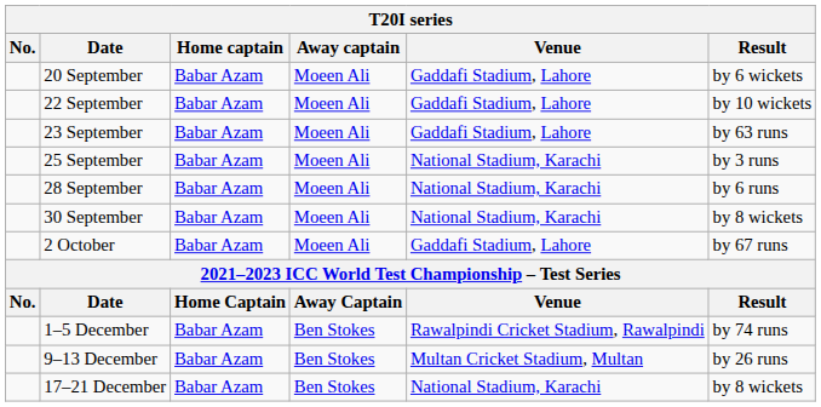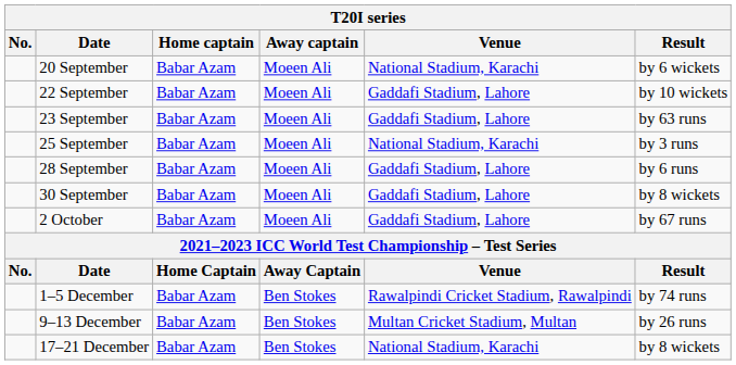 <table class="wikitable">
 <tr>
 <th colspan="9">T20I series</th>
 </tr>
 <tr>
 <th>No.</th>
 <th>Date</th>
 <th>Home captain</th>
 <th>Away captain</th>
 <th>Venue</th>
 <th>Result</th>
 </tr>
 <tr>
 <td></td>
 <td>20 September</td>
 <td><a href='#'>Babar Azam</a></td>
 <td><a href='#'>Moeen Ali</a></td>
-<td><a href='#'>Gaddafi Stadium</a>, <a href='#'>Lahore</a></td>
+<td><a href='#'>National Stadium, Karachi</a></td>
 <td> by 6 wickets</td>
 </tr>
 <tr>
 <td></td>
 <td>22 September</td>
 <td><a href='#'>Babar Azam</a></td>
 <td><a href='#'>Moeen Ali</a></td>
 <td><a href='#'>Gaddafi Stadium</a>, <a href='#'>Lahore</a></td>
 <td> by 10 wickets</td>
 </tr>
 <tr>
 <td></td>
 <td>23 September</td>
 <td><a href='#'>Babar Azam</a></td>
 <td><a href='#'>Moeen Ali</a></td>
 <td><a href='#'>Gaddafi Stadium</a>, <a href='#'>Lahore</a></td>
 <td> by 63 runs</td>
 </tr>
 <tr>
 <td></td>
 <td>25 September</td>
 <td><a href='#'>Babar Azam</a></td>
 <td><a href='#'>Moeen Ali</a></td>
 <td><a href='#'>National Stadium, Karachi</a></td>
 <td> by 3 runs</td>
 </tr>
 <tr>
 <td></td>
 <td>28 September</td>
 <td><a href='#'>Babar Azam</a></td>
 <td><a href='#'>Moeen Ali</a></td>
-<td><a href='#'>National Stadium, Karachi</a></td>
+<td><a href='#'>Gaddafi Stadium</a>, <a href='#'>Lahore</a></td>
 <td> by 6 runs</td>
 </tr>
 <tr>
 <td></td>
 <td>30 September</td>
 <td><a href='#'>Babar Azam</a></td>
 <td><a href='#'>Moeen Ali</a></td>
-<td><a href='#'>National Stadium, Karachi</a></td>
+<td><a href='#'>Gaddafi Stadium</a>, <a href='#'>Lahore</a></td>
 <td> by 8 wickets</td>
 </tr>
 <tr>
 <td></td>
 <td>2 October</td>
 <td><a href='#'>Babar Azam</a></td>
 <td><a href='#'>Moeen Ali</a></td>
 <td><a href='#'>Gaddafi Stadium</a>, <a href='#'>Lahore</a></td>
 <td> by 67 runs</td>
 </tr>
 <tr>
 <th colspan="9"><a href='#'>2021–2023 ICC World Test Championship</a> – Test Series</th>
 </tr>
 <tr>
 <th>No.</th>
 <th>Date</th>
 <th>Home Captain</th>
 <th>Away Captain</th>
 <th>Venue</th>
 <th>Result</th>
 </tr>
 <tr>
 <td></td>
 <td>1–5 December</td>
 <td><a href='#'>Babar Azam</a></td>
 <td><a href='#'>Ben Stokes</a></td>
 <td><a href='#'>Rawalpindi Cricket Stadium</a>, <a href='#'>Rawalpindi</a></td>
 <td> by 74 runs</td>
 </tr>
 <tr>
 <td></td>
 <td>9–13 December</td>
 <td><a href='#'>Babar Azam</a></td>
 <td><a href='#'>Ben Stokes</a></td>
 <td><a href='#'>Multan Cricket Stadium</a>, <a href='#'>Multan</a></td>
 <td> by 26 runs</td>
 </tr>
 <tr>
 <td></td>
 <td>17–21 December</td>
 <td><a href='#'>Babar Azam</a></td>
 <td><a href='#'>Ben Stokes</a></td>
 <td><a href='#'>National Stadium, Karachi</a></td>
 <td> by 8 wickets</td>
 </tr>
 </table>
